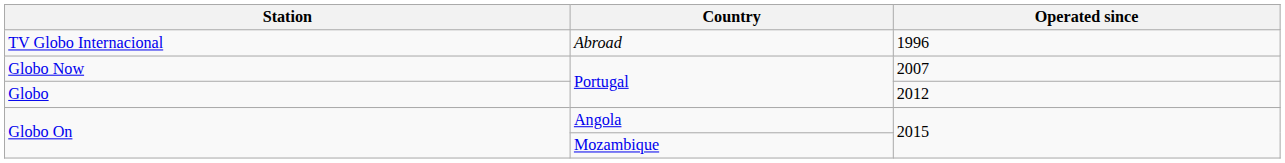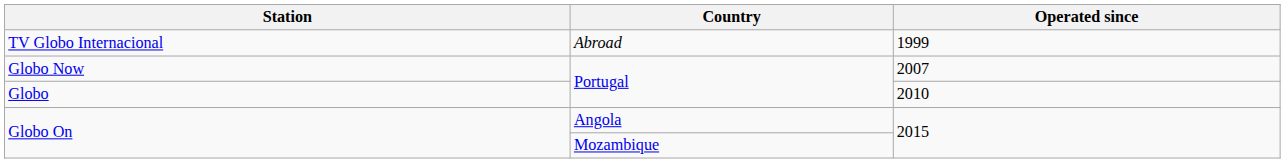 <table class = "wikitable sortable" style = "width: 100%">
 <tr>
 <th>Station</th>
 <th>Country</th>
 <th>Operated since</th>
 </tr>
 <tr>
 <td><a href='#'>TV Globo Internacional</a></td>
 <td><em>Abroad</em></td>
-<td>1996</td>
+<td>1999</td>
 </tr>
 <tr>
 <td><a href='#'>Globo Now</a></td>
 <td rowspan = 2><a href='#'>Portugal</a></td>
 <td>2007</td>
 </tr>
 <tr>
 <td><a href='#'>Globo</a></td>
-<td>2012</td>
+<td>2010</td>
 </tr>
 <tr>
 <td rowspan = 2><a href='#'>Globo On</a></td>
 <td><a href='#'>Angola</a></td>
 <td rowspan = 2>2015</td>
 </tr>
 <tr>
 <td><a href='#'>Mozambique</a></td>
 </tr>
 </table>
